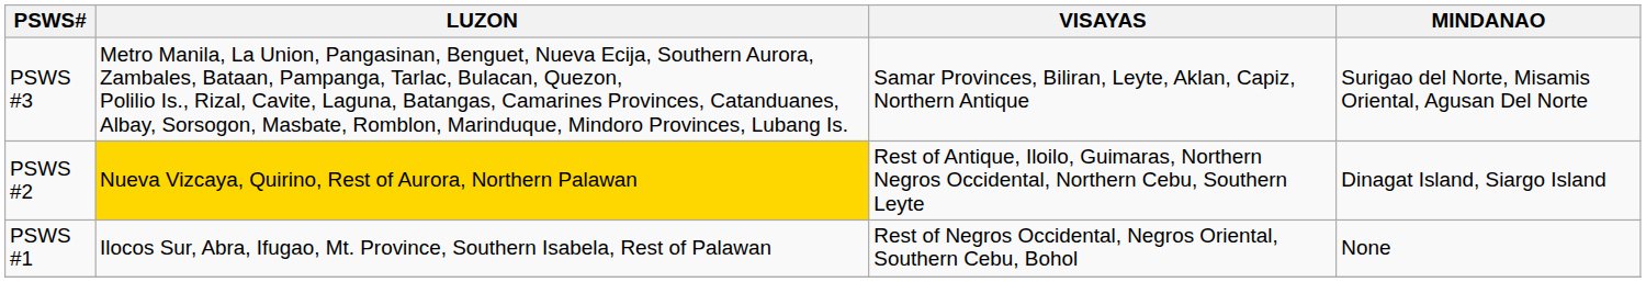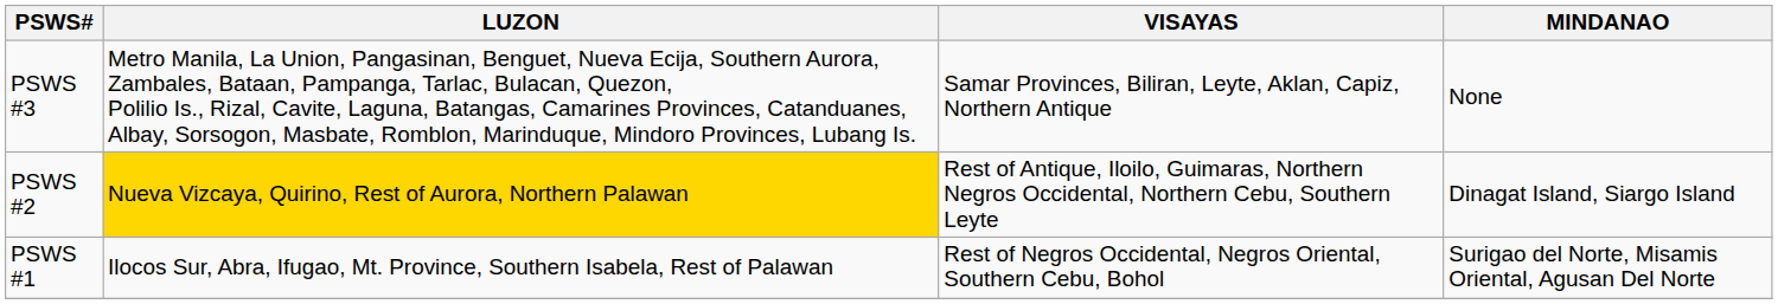 <table class="wikitable" style="margin:1em auto 1em auto;">
 <tr>
 <th>PSWS#</th>
 <th>LUZON</th>
 <th>VISAYAS</th>
 <th>MINDANAO</th>
 </tr>
 <tr>
 <td>PSWS #3</td>
 <td>Metro Manila, La Union, Pangasinan, Benguet, Nueva Ecija, Southern Aurora, Zambales, Bataan, Pampanga, Tarlac, Bulacan, Quezon, <br>Polilio Is., Rizal, Cavite, Laguna, Batangas, Camarines Provinces, Catanduanes, Albay, Sorsogon, Masbate, Romblon, Marinduque, Mindoro Provinces, Lubang Is.</td>
 <td>Samar Provinces, Biliran, Leyte, Aklan, Capiz, Northern Antique</td>
-<td>Surigao del Norte, Misamis Oriental, Agusan Del Norte</td>
+<td>None</td>
 </tr>
 <tr>
 <td>PSWS #2</td>
 <td style="background: gold;">Nueva Vizcaya, Quirino, Rest of Aurora, Northern Palawan</td>
 <td>Rest of Antique, Iloilo, Guimaras, Northern Negros Occidental, Northern Cebu, Southern Leyte</td>
 <td>Dinagat Island, Siargo Island</td>
 </tr>
 <tr>
 <td>PSWS #1</td>
 <td>Ilocos Sur, Abra, Ifugao, Mt. Province, Southern Isabela, Rest of Palawan</td>
 <td>Rest of Negros Occidental, Negros Oriental, Southern Cebu, Bohol</td>
-<td>None</td>
+<td>Surigao del Norte, Misamis Oriental, Agusan Del Norte</td>
 </tr>
 <tr>
 </tr>
 </table>
